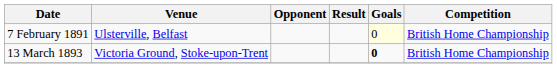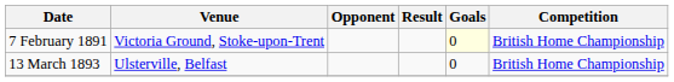 <table class="wikitable">
 <tr>
 <th>Date</th>
 <th>Venue</th>
 <th>Opponent</th>
 <th>Result</th>
 <th>Goals</th>
 <th>Competition</th>
 </tr>
 <tr>
 <td>7 February 1891</td>
-<td><a href='#'>Ulsterville</a>, <a href='#'>Belfast</a></td>
+<td><a href='#'>Victoria Ground</a>, <a href='#'>Stoke-upon-Trent</a></td>
 <td></td>
 <td></td>
 <td style="background: lightyellow;">0</td>
 <td><a href='#'>British Home Championship</a></td>
 </tr>
 <tr>
 <td>13 March 1893</td>
-<td><a href='#'>Victoria Ground</a>, <a href='#'>Stoke-upon-Trent</a></td>
+<td><a href='#'>Ulsterville</a>, <a href='#'>Belfast</a></td>
 <td></td>
 <td></td>
-<td><strong>0</strong></td>
+<td>0</td>
 <td><a href='#'>British Home Championship</a></td>
 </tr>
 <tr>
 </tr>
 </table>
